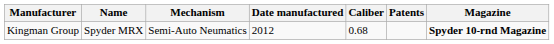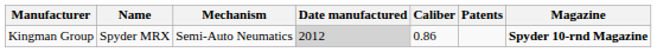 <table class="wikitable sortable">
 <tr>
 <th>Manufacturer</th>
 <th>Name</th>
 <th>Mechanism</th>
 <th>Date manufactured</th>
 <th>Caliber</th>
 <th>Patents</th>
 <th>Magazine</th>
 </tr>
 <tr>
 <td>Kingman Group</td>
 <td>Spyder MRX</td>
 <td>Semi-Auto Neumatics</td>
-<td>2012</td>
-<td>0.68</td>
+<td style="background: lightgrey;">2012</td>
+<td>0.86</td>
 <td></td>
 <td><strong>Spyder 10-rnd Magazine</strong></td>
 </tr>
 </table>
